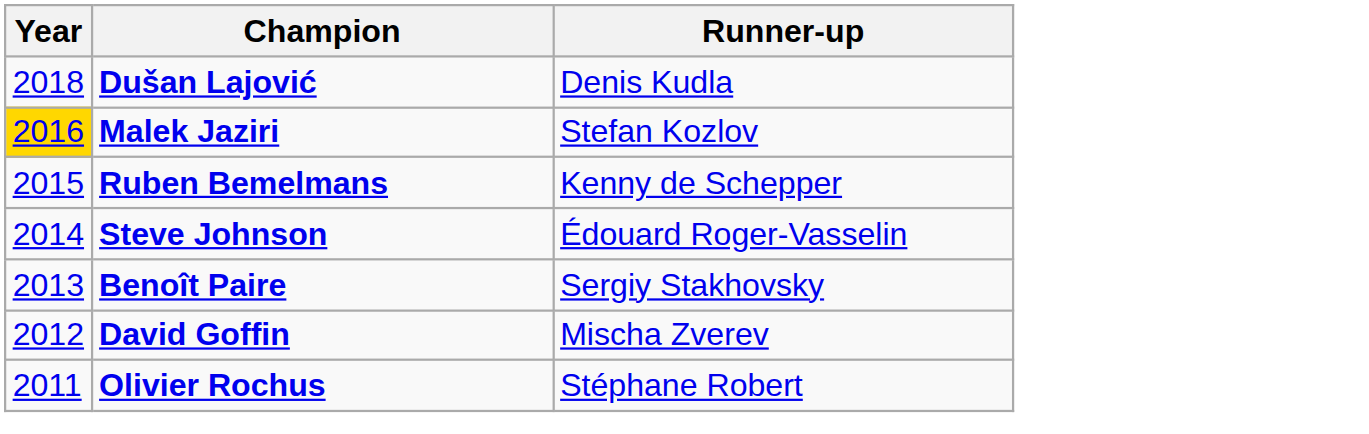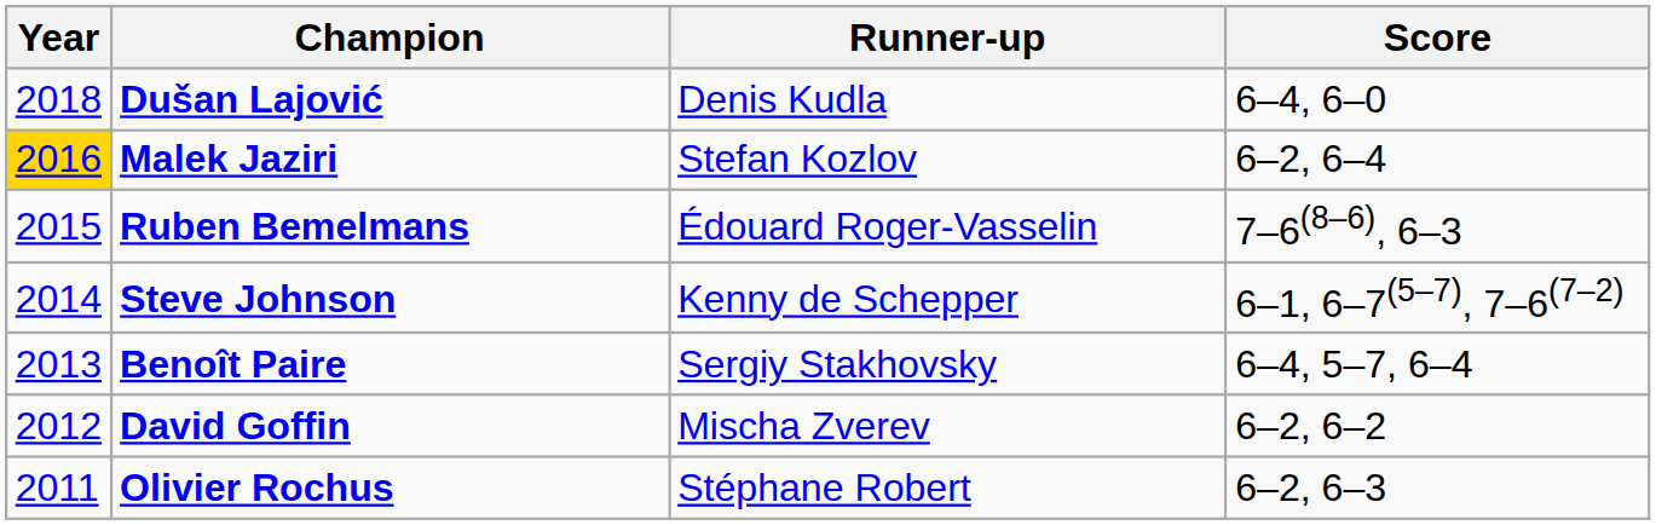 <table class="wikitable" style="font-size:90%">
 <tr>
 <th>Year</th>
 <th width="200">Champion</th>
 <th width="200">Runner-up</th>
+<th width="150">Score</th>
 </tr>
 <tr>
 <td><a href='#'>2018</a></td>
 <td> <strong><a href='#'>Dušan Lajović</a></strong> </td>
 <td> <a href='#'>Denis Kudla</a></td>
+<td>6–4, 6–0</td>
 </tr>
 <tr>
 <td style="background: gold;"><a href='#'>2016</a></td>
 <td> <strong><a href='#'>Malek Jaziri</a></strong></td>
 <td> <a href='#'>Stefan Kozlov</a></td>
+<td>6–2, 6–4</td>
 </tr>
 <tr>
 <td><a href='#'>2015</a></td>
 <td> <strong><a href='#'>Ruben Bemelmans</a></strong></td>
-<td> <a href='#'>Kenny de Schepper</a></td>
+<td> <a href='#'>Édouard Roger-Vasselin</a></td>
+<td>7–6<sup>(8–6)</sup>, 6–3</td>
 </tr>
 <tr>
 <td><a href='#'>2014</a></td>
 <td> <strong><a href='#'>Steve Johnson</a></strong></td>
-<td> <a href='#'>Édouard Roger-Vasselin</a></td>
+<td> <a href='#'>Kenny de Schepper</a></td>
+<td>6–1, 6–7<sup>(5–7)</sup>, 7–6<sup>(7–2)</sup></td>
 </tr>
 <tr>
 <td><a href='#'>2013</a></td>
 <td> <strong><a href='#'>Benoît Paire</a></strong></td>
 <td> <a href='#'>Sergiy Stakhovsky</a></td>
+<td>6–4, 5–7, 6–4</td>
 </tr>
 <tr>
 <td><a href='#'>2012</a></td>
 <td> <strong><a href='#'>David Goffin</a></strong></td>
 <td> <a href='#'>Mischa Zverev</a></td>
+<td>6–2, 6–2</td>
 </tr>
 <tr>
 <td><a href='#'>2011</a></td>
 <td> <strong><a href='#'>Olivier Rochus</a></strong></td>
 <td> <a href='#'>Stéphane Robert</a></td>
+<td>6–2, 6–3</td>
 </tr>
 </table>
